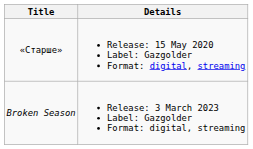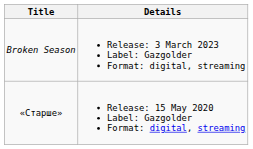 <table class="wikitable" style="text-align:center">
 <tr>
 <th>Title</th>
 <th>Details</th>
 </tr>
 <tr>
+<td><em>Broken Season</em></td>
+<td align="left"><br><ul><li>Release: 3 March 2023</li><li>Label: Gazgolder</li><li>Format: digital, streaming</li></ul></td>
+</tr>
+<tr>
 <td>«Старше»</td>
 <td align="left"><br><ul><li>Release: 15 May 2020</li><li>Label: Gazgolder</li><li>Format: <a href='#'>digital</a>, <a href='#'>streaming</a></li></ul></td>
 </tr>
-<tr>
-<td><em>Broken Season</em></td>
-<td align="left"><br><ul><li>Release: 3 March 2023</li><li>Label: Gazgolder</li><li>Format: digital, streaming</li></ul></td>
-</tr>
 </table>
